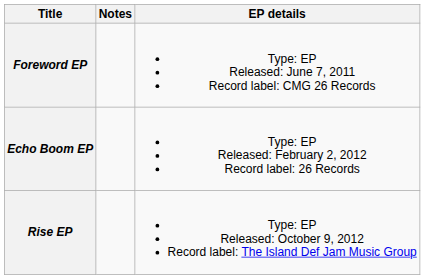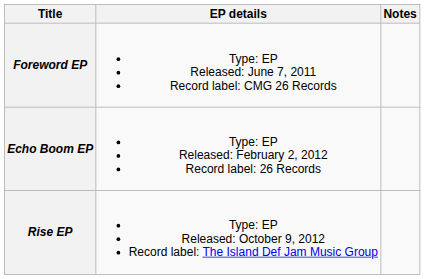 <table class="wikitable plainrowheaders" style="text-align:center;">
 <tr>
 <th scope="col">Title</th>
+<th scope="col">EP details</th>
 <th scope="col">Notes</th>
-<th scope="col">EP details</th>
 </tr>
 <tr>
 <th scope="row"><em>Foreword EP</em></th>
+<td><br><ul><li>Type: EP</li><li>Released: June 7, 2011</li><li>Record label: CMG 26 Records</li></ul></td>
 <td><br></td>
-<td><br><ul><li>Type: EP</li><li>Released: June 7, 2011</li><li>Record label: CMG 26 Records</li></ul></td>
 </tr>
 <tr>
 <th scope="row"><em>Echo Boom EP</em></th>
+<td><br><ul><li>Type: EP</li><li>Released: February 2, 2012</li><li>Record label: 26 Records</li></ul></td>
 <td><br></td>
-<td><br><ul><li>Type: EP</li><li>Released: February 2, 2012</li><li>Record label: 26 Records</li></ul></td>
 </tr>
 <tr>
 <th scope="row"><em>Rise EP</em></th>
+<td><br><ul><li>Type: EP</li><li>Released: October 9, 2012</li><li>Record label: <a href='#'>The Island Def Jam Music Group</a></li></ul></td>
 <td><br></td>
-<td><br><ul><li>Type: EP</li><li>Released: October 9, 2012</li><li>Record label: <a href='#'>The Island Def Jam Music Group</a></li></ul></td>
 </tr>
 </table>
